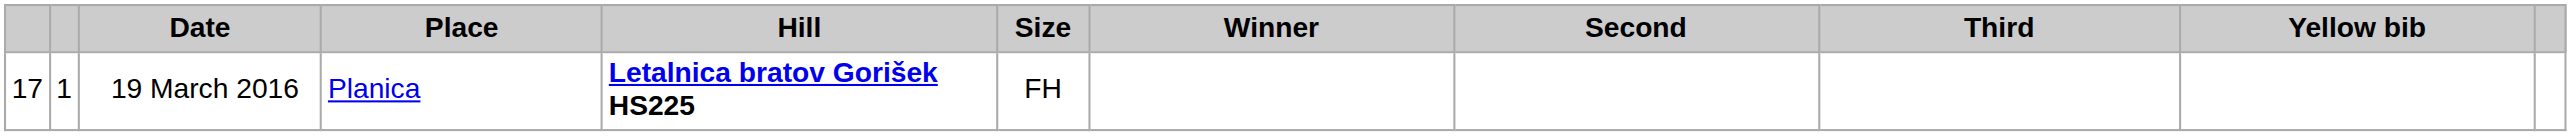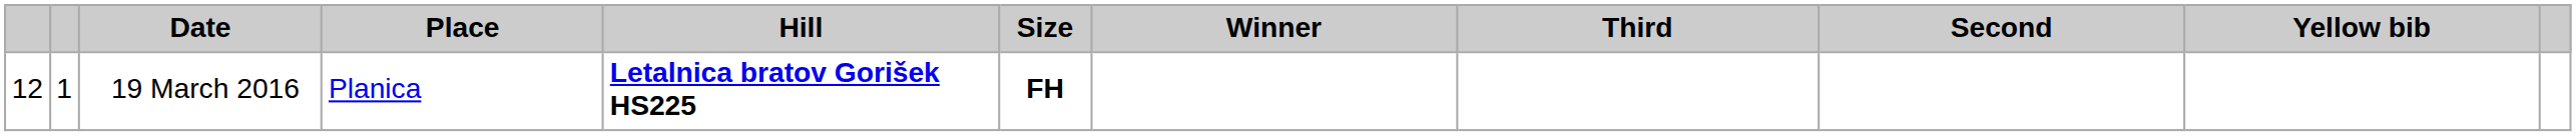 <table class="wikitable plainrowheaders" style="background:#fff; font-size:86%; line-height:16px; border:grey solid 1px; border-collapse:collapse;">
 <tr style="background:#ccc; text-align:center;">
 <th scope="col" style="background:#ccc; width=20 px;"></th>
 <th scope="col" style="background:#ccc; width=30 px;"></th>
 <th scope="col" style="background:#ccc; width:120px;">Date</th>
 <th scope="col" style="background:#ccc; width:140px;">Place</th>
 <th scope="col" style="background:#ccc; width:200px;">Hill</th>
 <th scope="col" style="background:#ccc; width:40px;">Size</th>
 <th scope="col" style="background:#ccc; width:185px;">Winner</th>
+<th scope="col" style="background:#ccc; width:185px;">Third</th>
 <th scope="col" style="background:#ccc; width:185px;">Second</th>
-<th scope="col" style="background:#ccc; width:185px;">Third</th>
 <th scope="col" style="background:#ccc; width:180px;">Yellow bib</th>
 <th scope="col" style="background:#ccc; width:10px;"></th>
 </tr>
 <tr>
-<td align=center>17</td>
+<td align=center>12</td>
 <td align=center>1</td>
 <td align=right>19 March 2016  </td>
 <td> <a href='#'>Planica</a></td>
 <td><strong><a href='#'>Letalnica bratov Gorišek</a> HS225</strong></td>
-<td align=center>FH</td>
+<td align=center><strong>FH</strong></td>
 <td></td>
 <td></td>
 <td></td>
 <td></td>
 <td></td>
 </tr>
 </table>
